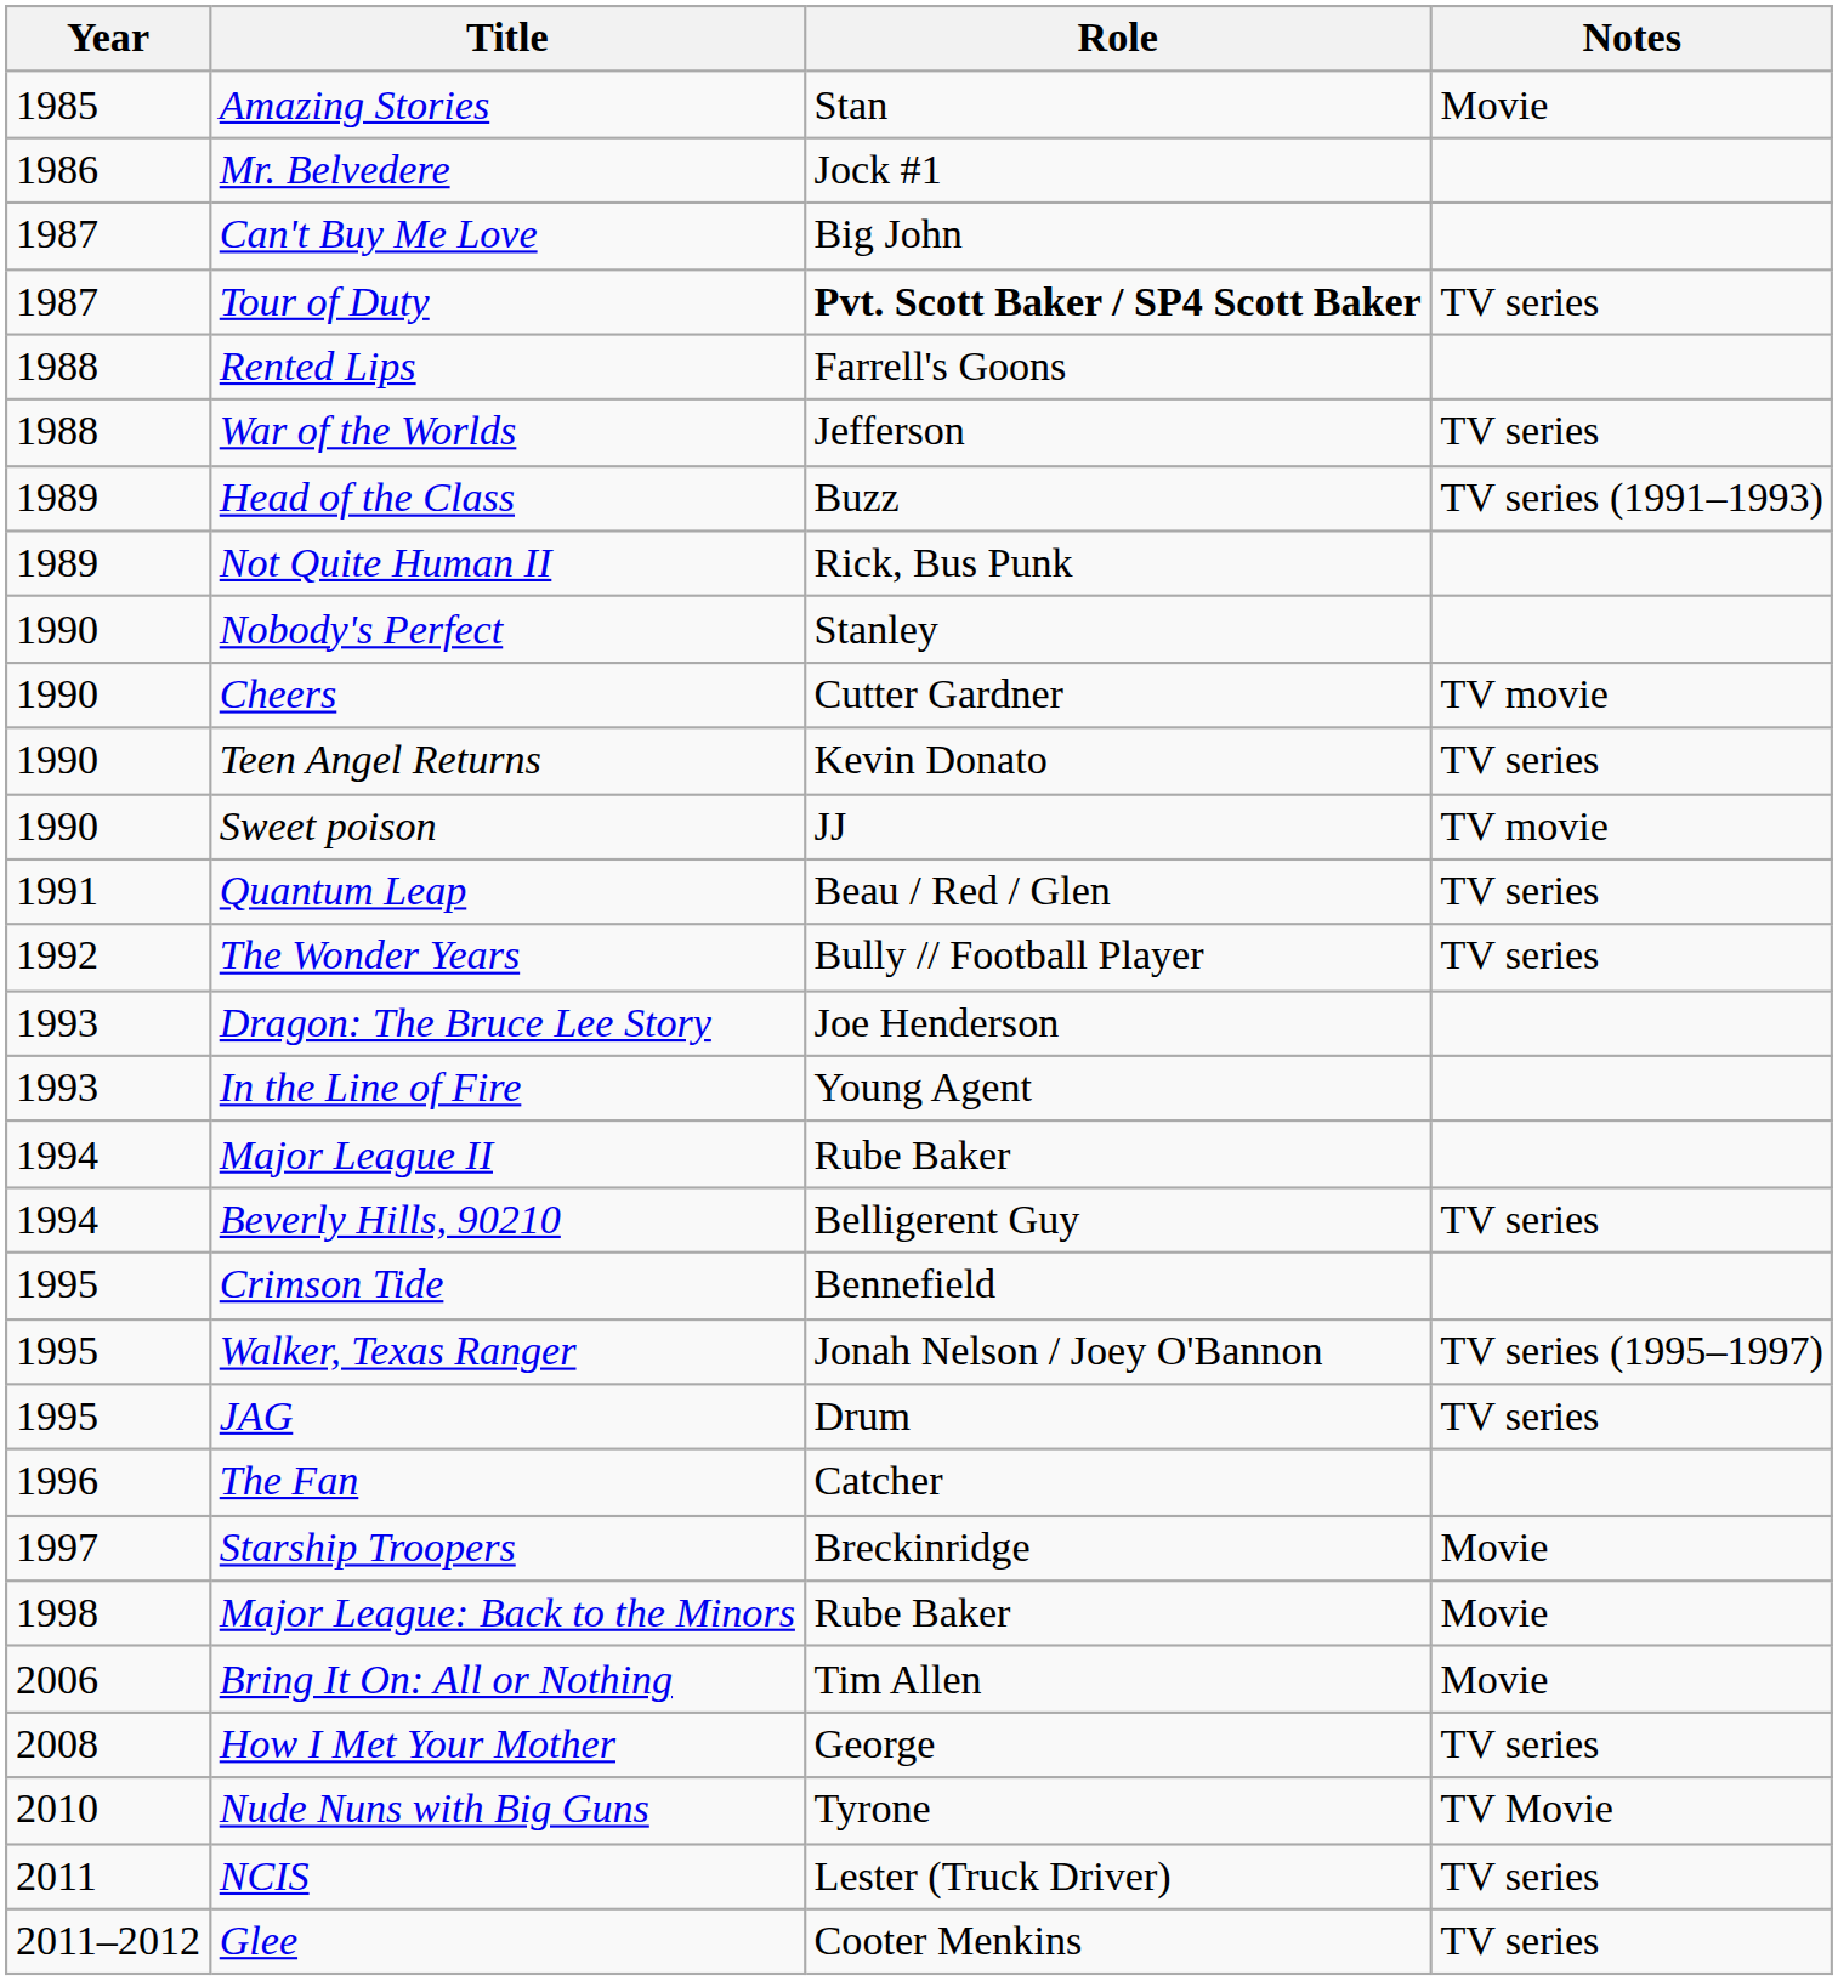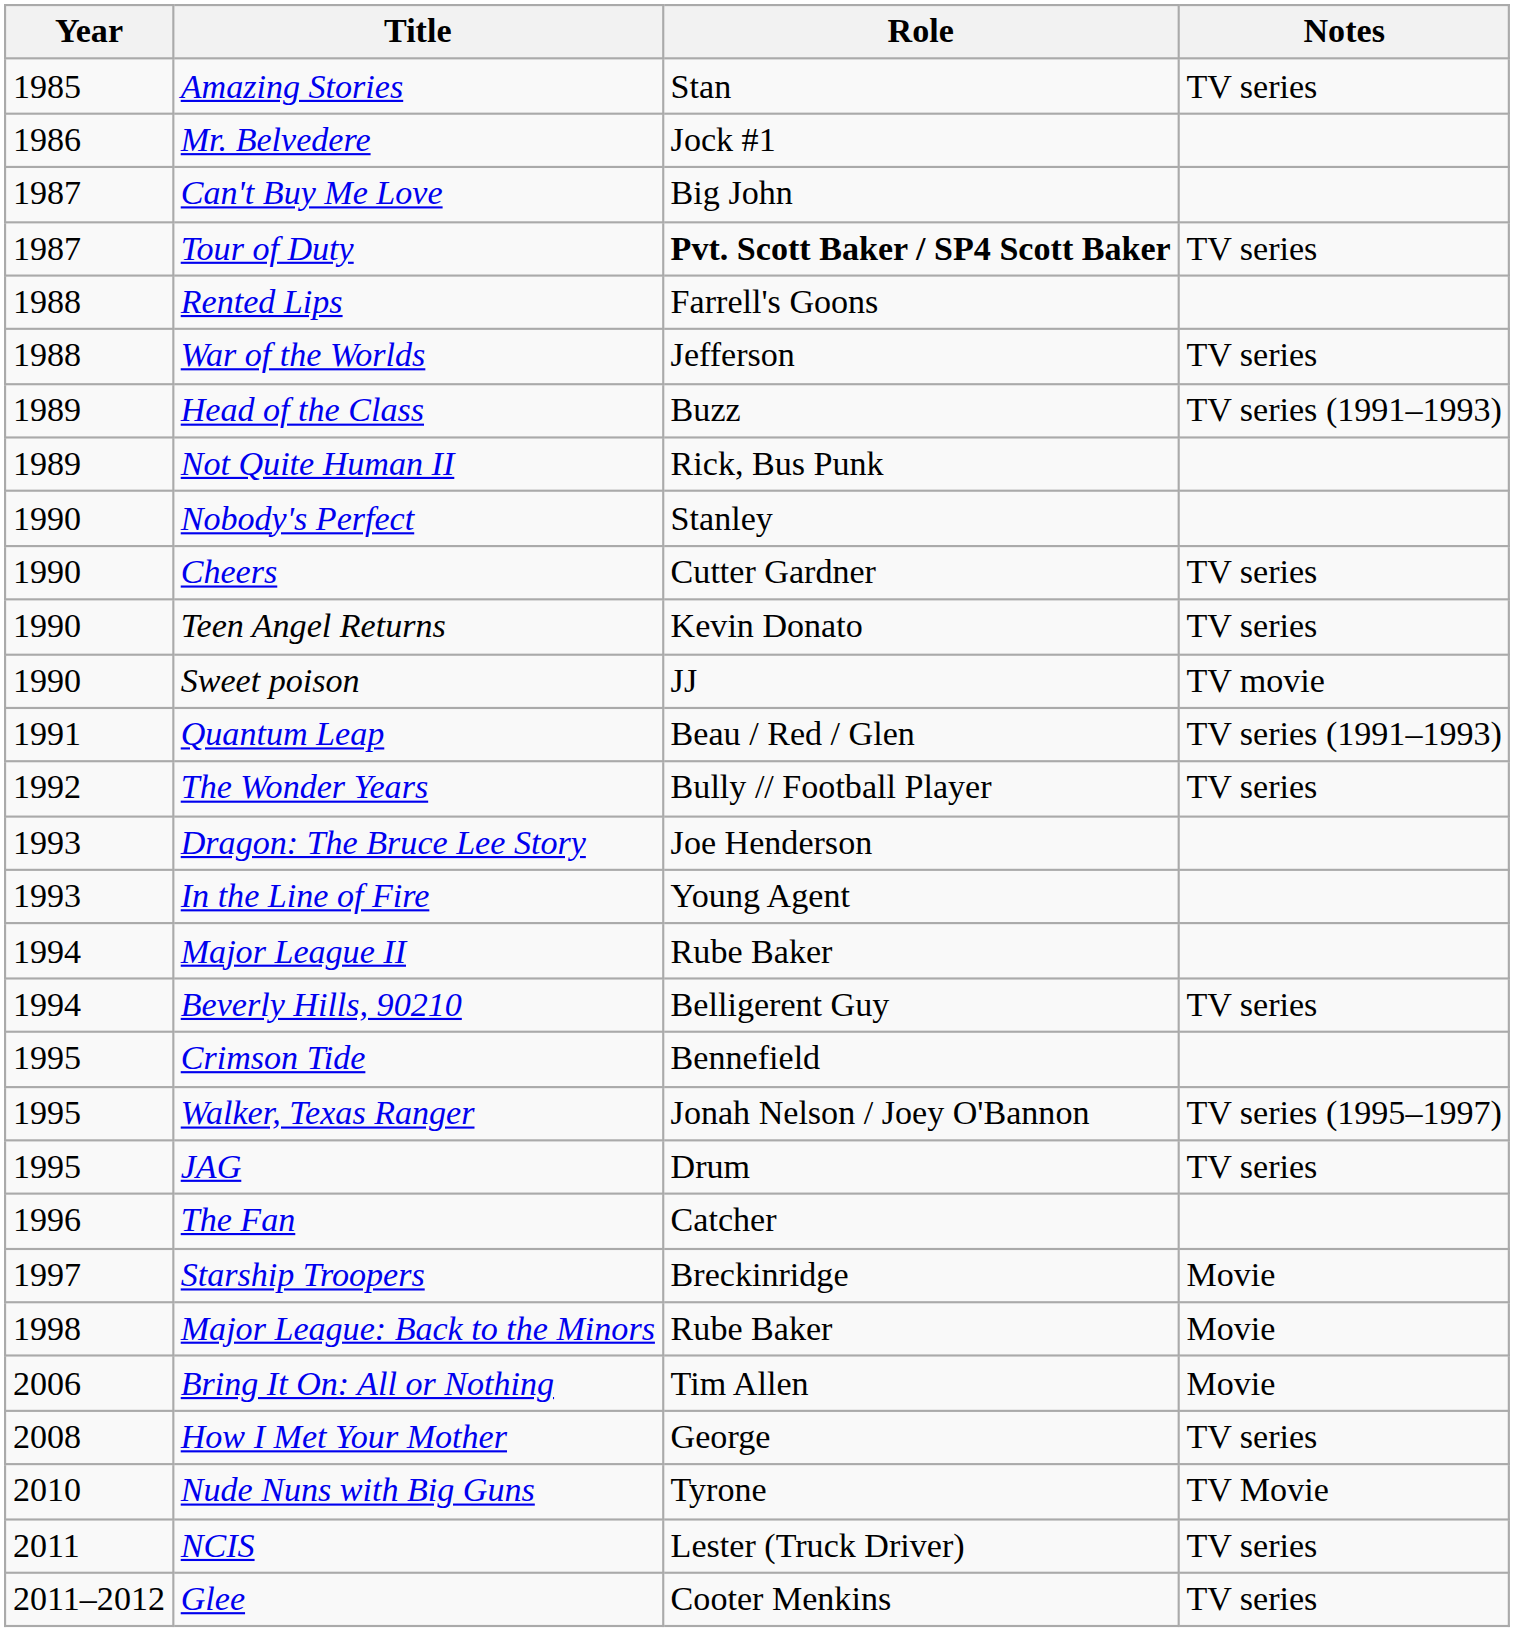 <table class="wikitable sortable">
 <tr>
 <th>Year</th>
 <th>Title</th>
 <th>Role</th>
 <th class="unsortable">Notes</th>
 </tr>
 <tr>
 <td>1985</td>
 <td><em><a href='#'>Amazing Stories</a></em></td>
 <td>Stan</td>
-<td>Movie</td>
+<td>TV series</td>
 </tr>
 <tr>
 <td>1986</td>
 <td><em><a href='#'>Mr. Belvedere</a></em></td>
 <td>Jock #1</td>
 <td></td>
 </tr>
 <tr>
 <td>1987</td>
 <td><em><a href='#'>Can't Buy Me Love</a></em></td>
 <td>Big John</td>
 <td></td>
 </tr>
 <tr>
 <td>1987</td>
 <td><em><a href='#'>Tour of Duty</a></em></td>
 <td><strong>Pvt. Scott Baker / SP4 Scott Baker</strong></td>
 <td>TV series</td>
 </tr>
 <tr>
 <td>1988</td>
 <td><em><a href='#'>Rented Lips</a></em></td>
 <td>Farrell's Goons</td>
 <td></td>
 </tr>
 <tr>
 <td>1988</td>
 <td><em><a href='#'>War of the Worlds</a></em></td>
 <td>Jefferson</td>
 <td>TV series</td>
 </tr>
 <tr>
 <td>1989</td>
 <td><em><a href='#'>Head of the Class</a></em></td>
 <td>Buzz</td>
 <td>TV series (1991–1993)</td>
 </tr>
 <tr>
 <td>1989</td>
 <td><em><a href='#'>Not Quite Human II</a></em></td>
 <td>Rick, Bus Punk</td>
 <td></td>
 </tr>
 <tr>
 <td>1990</td>
 <td><em><a href='#'>Nobody's Perfect</a></em></td>
 <td>Stanley</td>
 <td></td>
 </tr>
 <tr>
 <td>1990</td>
 <td><em><a href='#'>Cheers</a></em></td>
 <td>Cutter Gardner</td>
-<td>TV movie</td>
+<td>TV series</td>
 </tr>
 <tr>
 <td>1990</td>
 <td><em>Teen Angel Returns</em></td>
 <td>Kevin Donato</td>
 <td>TV series</td>
 </tr>
 <tr>
 <td>1990</td>
 <td><em>Sweet poison</em></td>
 <td>JJ</td>
 <td>TV movie</td>
 </tr>
 <tr>
 <td>1991</td>
 <td><em><a href='#'>Quantum Leap</a></em></td>
 <td>Beau / Red / Glen</td>
-<td>TV series</td>
+<td>TV series (1991–1993)</td>
 </tr>
 <tr>
 <td>1992</td>
 <td><em><a href='#'>The Wonder Years</a></em></td>
 <td>Bully // Football Player</td>
 <td>TV series</td>
 </tr>
 <tr>
 <td>1993</td>
 <td><em><a href='#'>Dragon: The Bruce Lee Story</a></em></td>
 <td>Joe Henderson</td>
 <td></td>
 </tr>
 <tr>
 <td>1993</td>
 <td><em><a href='#'>In the Line of Fire</a></em></td>
 <td>Young Agent</td>
 <td></td>
 </tr>
 <tr>
 <td>1994</td>
 <td><em><a href='#'>Major League II</a></em></td>
 <td>Rube Baker</td>
 <td></td>
 </tr>
 <tr>
 <td>1994</td>
 <td><em><a href='#'>Beverly Hills, 90210</a></em></td>
 <td>Belligerent Guy</td>
 <td>TV series</td>
 </tr>
 <tr>
 <td>1995</td>
 <td><em><a href='#'>Crimson Tide</a></em></td>
 <td>Bennefield</td>
 <td></td>
 </tr>
 <tr>
 <td>1995</td>
 <td><em><a href='#'>Walker, Texas Ranger</a></em></td>
 <td>Jonah Nelson / Joey O'Bannon</td>
 <td>TV series (1995–1997)</td>
 </tr>
 <tr>
 <td>1995</td>
 <td><em><a href='#'>JAG</a></em></td>
 <td>Drum</td>
 <td>TV series</td>
 </tr>
 <tr>
 <td>1996</td>
 <td><em><a href='#'>The Fan</a></em></td>
 <td>Catcher</td>
 <td></td>
 </tr>
 <tr>
 <td>1997</td>
 <td><em><a href='#'>Starship Troopers</a></em></td>
 <td>Breckinridge</td>
 <td>Movie</td>
 </tr>
 <tr>
 <td>1998</td>
 <td><em><a href='#'>Major League: Back to the Minors</a></em></td>
 <td>Rube Baker</td>
 <td>Movie</td>
 </tr>
 <tr>
 <td>2006</td>
 <td><em><a href='#'>Bring It On: All or Nothing</a></em></td>
 <td>Tim Allen</td>
 <td>Movie</td>
 </tr>
 <tr>
 <td>2008</td>
 <td><em><a href='#'>How I Met Your Mother</a></em></td>
 <td>George</td>
 <td>TV series</td>
 </tr>
 <tr>
 <td>2010</td>
 <td><em><a href='#'>Nude Nuns with Big Guns</a></em></td>
 <td>Tyrone</td>
 <td>TV Movie</td>
 </tr>
 <tr>
 <td>2011</td>
 <td><em><a href='#'>NCIS</a></em></td>
 <td>Lester   (Truck Driver)</td>
 <td>TV series</td>
 </tr>
 <tr>
 <td>2011–2012</td>
 <td><em><a href='#'>Glee</a></em></td>
 <td>Cooter Menkins</td>
 <td>TV series</td>
 </tr>
 </table>
